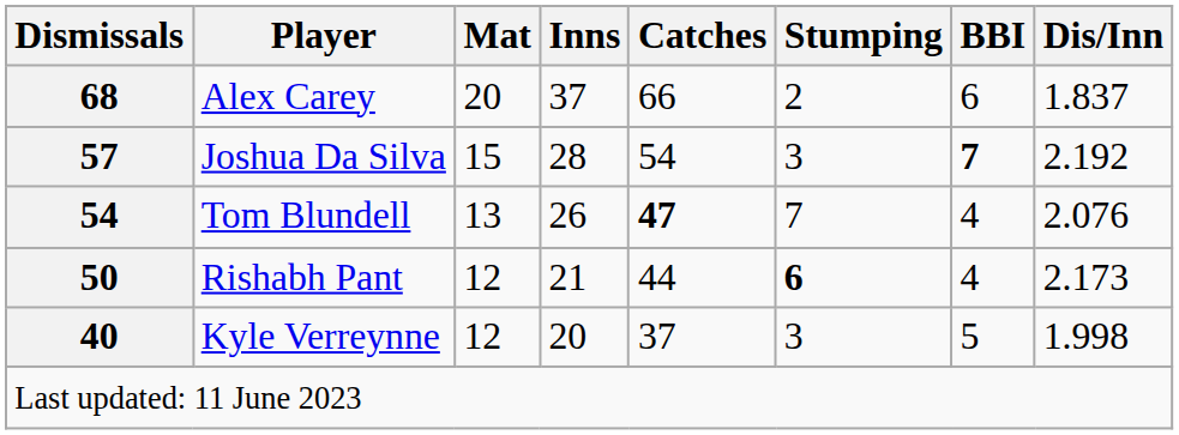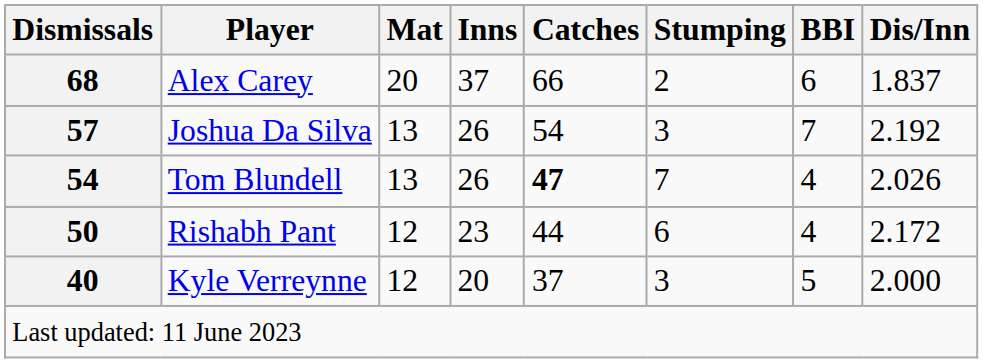 <table class="wikitable sortable">
 <tr>
 <th>Dismissals</th>
 <th>Player</th>
 <th>Mat</th>
 <th>Inns</th>
 <th>Catches</th>
 <th>Stumping</th>
 <th>BBI</th>
 <th>Dis/Inn</th>
 </tr>
 <tr>
 <th>68</th>
 <td> <a href='#'>Alex Carey</a></td>
 <td>20</td>
 <td>37</td>
 <td>66</td>
 <td>2</td>
 <td>6</td>
 <td>1.837</td>
 </tr>
 <tr>
 <th>57</th>
 <td> <a href='#'>Joshua Da Silva</a></td>
-<td>15</td>
-<td>28</td>
+<td>13</td>
+<td>26</td>
 <td>54</td>
 <td>3</td>
-<td><strong>7</strong></td>
+<td>7</td>
 <td>2.192</td>
 </tr>
 <tr>
 <th>54</th>
 <td> <a href='#'>Tom Blundell</a></td>
 <td>13</td>
 <td>26</td>
 <td><strong>47</strong></td>
 <td>7</td>
 <td>4</td>
-<td>2.076</td>
+<td>2.026</td>
 </tr>
 <tr>
 <th>50</th>
 <td> <a href='#'>Rishabh Pant</a></td>
 <td>12</td>
-<td>21</td>
+<td>23</td>
 <td>44</td>
-<td><strong>6</strong></td>
+<td>6</td>
 <td>4</td>
-<td>2.173</td>
+<td>2.172</td>
 </tr>
 <tr>
 <th>40</th>
 <td> <a href='#'>Kyle Verreynne</a></td>
 <td>12</td>
 <td>20</td>
 <td>37</td>
 <td>3</td>
 <td>5</td>
-<td>1.998</td>
+<td>2.000</td>
 </tr>
 <tr class="sortbottom">
 <td colspan="9"><small> Last updated: 11 June 2023</small></td>
 </tr>
 </table>
